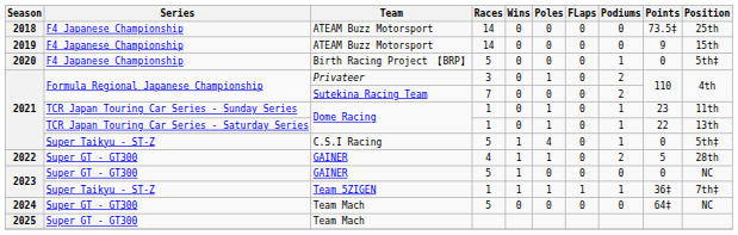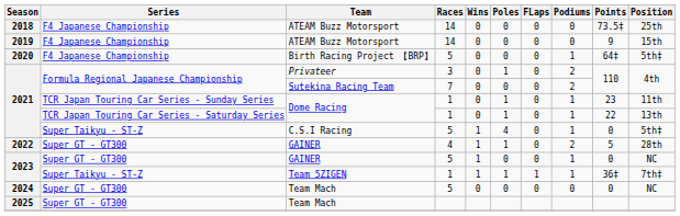 <table class="wikitable" style="font-size: 90%; text-align:center">
 <tr>
 <th>Season</th>
 <th>Series</th>
 <th>Team</th>
 <th>Races</th>
 <th>Wins</th>
 <th>Poles</th>
 <th>FLaps</th>
 <th>Podiums</th>
 <th>Points</th>
 <th>Position</th>
 </tr>
 <tr>
 <th>2018</th>
 <td align=left><a href='#'>F4 Japanese Championship</a></td>
 <td align=left>ATEAM Buzz Motorsport</td>
 <td>14</td>
 <td>0</td>
 <td>0</td>
 <td>0</td>
 <td>0</td>
 <td>73.5‡</td>
 <td>25th</td>
 </tr>
 <tr>
 <th>2019</th>
 <td align=left><a href='#'>F4 Japanese Championship</a></td>
 <td align=left>ATEAM Buzz Motorsport</td>
 <td>14</td>
 <td>0</td>
 <td>0</td>
 <td>0</td>
 <td>0</td>
 <td>9</td>
 <td>15th</td>
 </tr>
 <tr>
 <th>2020</th>
 <td align=left><a href='#'>F4 Japanese Championship</a></td>
 <td align=left>Birth Racing Project 【BRP】</td>
 <td>5</td>
 <td>0</td>
 <td>0</td>
 <td>0</td>
 <td>1</td>
-<td>0</td>
+<td>64‡</td>
 <td>5th‡</td>
 </tr>
 <tr>
 <th rowspan=5>2021</th>
 <td align=left rowspan=2><a href='#'>Formula Regional Japanese Championship</a></td>
 <td align=left><em>Privateer</em></td>
 <td>3</td>
 <td>0</td>
 <td>1</td>
 <td>0</td>
 <td>2</td>
 <td rowspan=2>110</td>
 <td rowspan=2>4th</td>
 </tr>
 <tr>
 <td align=left><a href='#'>Sutekina Racing Team</a></td>
 <td>7</td>
 <td>0</td>
 <td>0</td>
 <td>0</td>
 <td>2</td>
 </tr>
 <tr>
 <td align=left><a href='#'>TCR Japan Touring Car Series - Sunday Series</a></td>
 <td rowspan="2" align="left"><a href='#'>Dome Racing</a></td>
 <td>1</td>
 <td>0</td>
 <td>1</td>
 <td>0</td>
 <td>1</td>
 <td>23</td>
 <td>11th</td>
 </tr>
 <tr>
 <td align=left><a href='#'>TCR Japan Touring Car Series - Saturday Series</a></td>
 <td>1</td>
 <td>0</td>
 <td>1</td>
 <td>0</td>
 <td>1</td>
 <td>22</td>
 <td>13th</td>
 </tr>
 <tr>
 <td align=left><a href='#'>Super Taikyu - ST-Z</a></td>
 <td align=left>C.S.I Racing</td>
 <td>5</td>
 <td>1</td>
 <td>4</td>
 <td>0</td>
 <td>1</td>
 <td>0</td>
 <td>5th‡</td>
 </tr>
 <tr>
 <th>2022</th>
 <td align=left><a href='#'>Super GT - GT300</a></td>
 <td align=left><a href='#'>GAINER</a></td>
 <td>4</td>
 <td>1</td>
 <td>1</td>
 <td>0</td>
 <td>2</td>
 <td>5</td>
 <td>28th</td>
 </tr>
 <tr>
 <th rowspan=2>2023</th>
 <td align=left><a href='#'>Super GT - GT300</a></td>
 <td align=left><a href='#'>GAINER</a></td>
 <td>5</td>
 <td>1</td>
 <td>0</td>
 <td>0</td>
-<td>0</td>
+<td>1</td>
 <td>0</td>
 <td>NC</td>
 </tr>
 <tr>
 <td align=left><a href='#'>Super Taikyu - ST-Z</a></td>
 <td align=left><a href='#'>Team 5ZIGEN</a></td>
 <td>1</td>
 <td>1</td>
 <td>1</td>
 <td>1</td>
 <td>1</td>
 <td>36‡</td>
 <td>7th‡</td>
 </tr>
 <tr>
 <th>2024</th>
 <td align=left><a href='#'>Super GT - GT300</a></td>
 <td align=left>Team Mach</td>
 <td>5</td>
 <td>0</td>
 <td>0</td>
 <td>0</td>
 <td>0</td>
-<td>64‡</td>
+<td>0</td>
 <td>NC</td>
 </tr>
 <tr>
 <th>2025</th>
 <td align=left><a href='#'>Super GT - GT300</a></td>
 <td align=left>Team Mach</td>
 <td></td>
 <td></td>
 <td></td>
 <td></td>
 <td></td>
 <td></td>
 <td></td>
 </tr>
 <tr>
 </tr>
 </table>
